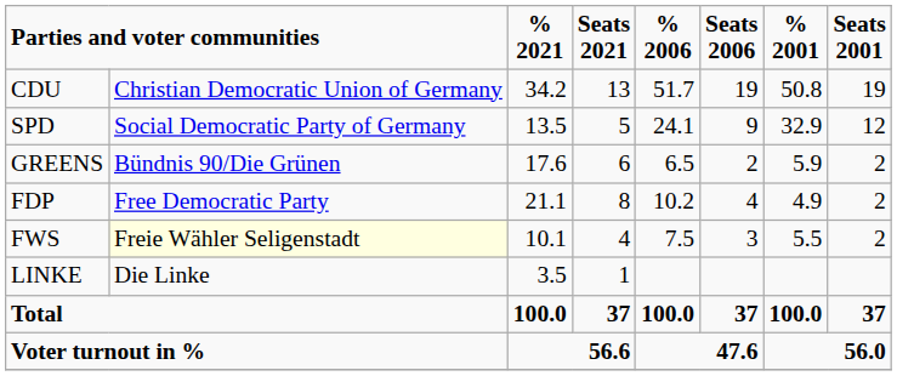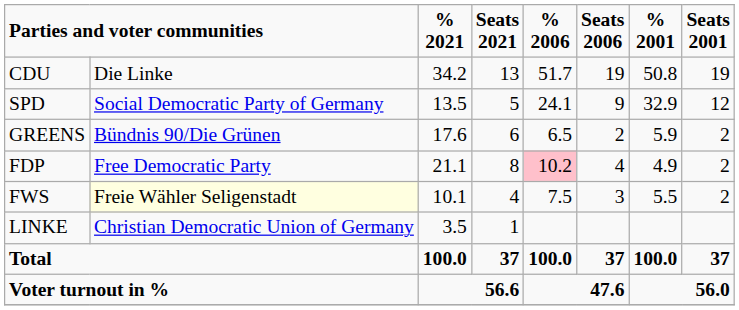 <table class="wikitable">
 <tr --  class="hintergrundfarbe5">
 <td colspan="2"><strong>Parties and voter communities</strong></td>
 <td align="center"><strong>%<br>2021</strong></td>
 <td align="center"><strong>Seats<br>2021</strong></td>
 <td align="center"><strong>%<br>2006</strong></td>
 <td align="center"><strong>Seats<br>2006</strong></td>
 <td align="center"><strong>%<br>2001</strong></td>
 <td align="center"><strong>Seats<br>2001</strong></td>
 </tr>
 <tr --->
 <td>CDU</td>
-<td><a href='#'>Christian Democratic Union of Germany</a></td>
+<td>Die Linke</td>
 <td align="right">34.2</td>
 <td align="right">13</td>
 <td align="right">51.7</td>
 <td align="right">19</td>
 <td align="right">50.8</td>
 <td align="right">19</td>
 </tr>
 <tr --->
 <td>SPD</td>
 <td><a href='#'>Social Democratic Party of Germany</a></td>
 <td align="right">13.5</td>
 <td align="right">5</td>
 <td align="right">24.1</td>
 <td align="right">9</td>
 <td align="right">32.9</td>
 <td align="right">12</td>
 </tr>
 <tr --->
 <td>GREENS</td>
 <td><a href='#'>Bündnis 90/Die Grünen</a></td>
 <td align="right">17.6</td>
 <td align="right">6</td>
 <td align="right">6.5</td>
 <td align="right">2</td>
 <td align="right">5.9</td>
 <td align="right">2</td>
 </tr>
 <tr --->
 <td>FDP</td>
 <td><a href='#'>Free Democratic Party</a></td>
 <td align="right">21.1</td>
 <td align="right">8</td>
-<td align="right">10.2</td>
+<td align="right" style="background: pink;">10.2</td>
 <td align="right">4</td>
 <td align="right">4.9</td>
 <td align="right">2</td>
 </tr>
 <tr --->
 <td>FWS</td>
 <td style="background: lightyellow;">Freie Wähler Seligenstadt</td>
 <td align="right">10.1</td>
 <td align="right">4</td>
 <td align="right">7.5</td>
 <td align="right">3</td>
 <td align="right">5.5</td>
 <td align="right">2</td>
 </tr>
 <tr --->
 <td>LINKE</td>
-<td>Die Linke</td>
+<td><a href='#'>Christian Democratic Union of Germany</a></td>
 <td align="right">3.5</td>
 <td align="right">1</td>
 <td align="right"></td>
 <td align="right"></td>
 <td align="right"></td>
 <td align="right"></td>
 </tr>
 <tr -- class="hintergrundfarbe5">
 <td colspan="2"><strong>Total</strong></td>
 <td align="right"><strong>100.0</strong></td>
 <td align="right"><strong>37</strong></td>
 <td align="right"><strong>100.0</strong></td>
 <td align="right"><strong>37</strong></td>
 <td align="right"><strong>100.0</strong></td>
 <td align="right"><strong>37</strong></td>
 </tr>
 <tr -- class="hintergrundfarbe5">
 <td colspan="2"><strong>Voter turnout in %</strong></td>
 <td colspan="2" align="right"><strong>56.6</strong></td>
 <td colspan="2" align="right"><strong>47.6</strong></td>
 <td colspan="2" align="right"><strong>56.0</strong></td>
 </tr>
 <tr --->
 </tr>
 </table>
